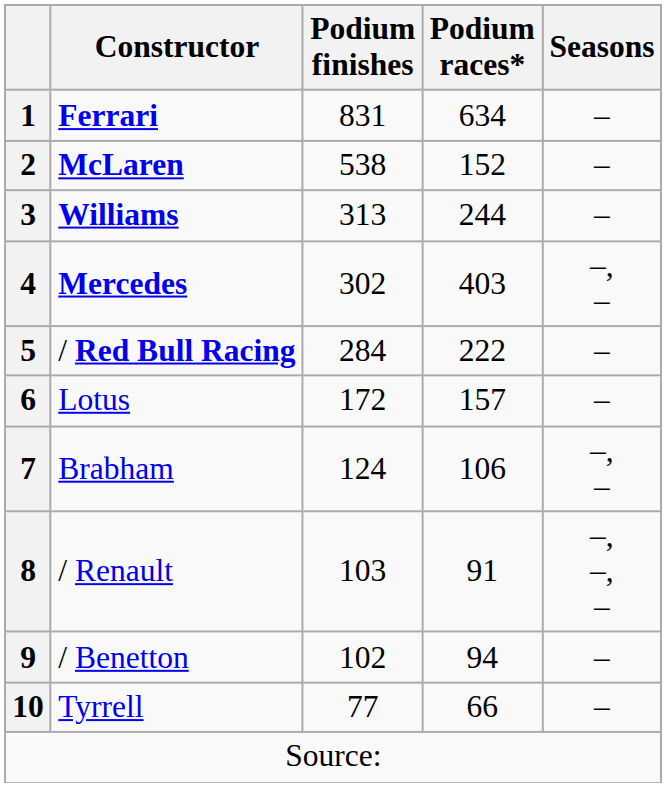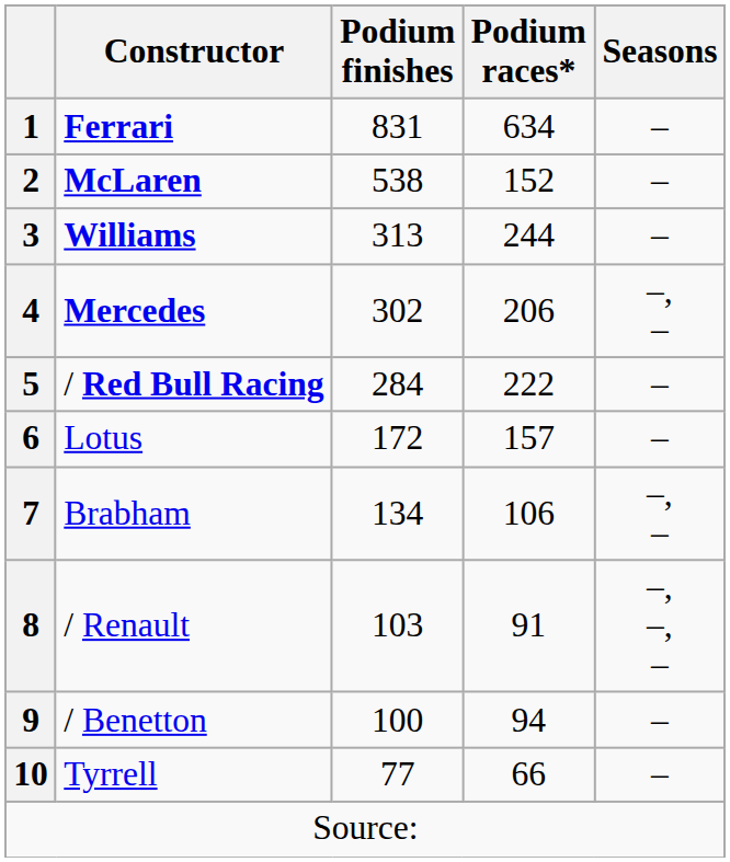 <table class="wikitable">
 <tr>
 <th></th>
 <th>Constructor</th>
 <th>Podium<br>finishes</th>
 <th>Podium<br>races*</th>
 <th>Seasons</th>
 </tr>
 <tr align="center">
 <th>1</th>
 <td align="left"> <strong><a href='#'>Ferrari</a></strong></td>
 <td>831</td>
 <td>634</td>
 <td>–</td>
 </tr>
 <tr align="center">
 <th>2</th>
 <td align="left"> <strong><a href='#'>McLaren</a></strong></td>
 <td>538</td>
 <td>152</td>
 <td>–</td>
 </tr>
 <tr align="center">
 <th>3</th>
 <td align="left"> <strong><a href='#'>Williams</a></strong></td>
 <td>313</td>
 <td>244</td>
 <td>–</td>
 </tr>
 <tr align="center">
 <th>4</th>
 <td align="left"> <strong><a href='#'>Mercedes</a></strong></td>
 <td>302</td>
-<td>403</td>
+<td>206</td>
 <td>–,<br>–</td>
 </tr>
 <tr align="center">
 <th>5</th>
 <td align="left">/ <strong><a href='#'>Red Bull Racing</a></strong></td>
 <td>284</td>
 <td>222</td>
 <td>–</td>
 </tr>
 <tr align="center">
 <th>6</th>
 <td align="left"> <a href='#'>Lotus</a></td>
 <td>172</td>
 <td>157</td>
 <td>–</td>
 </tr>
 <tr align="center">
 <th>7</th>
 <td align="left"> <a href='#'>Brabham</a></td>
-<td>124</td>
+<td>134</td>
 <td>106</td>
 <td>–,<br>–</td>
 </tr>
 <tr align="center">
 <th>8</th>
 <td align="left">/ <a href='#'>Renault</a></td>
 <td>103</td>
 <td>91</td>
 <td>–,<br>–,<br>–</td>
 </tr>
 <tr align="center">
 <th>9</th>
 <td align="left">/ <a href='#'>Benetton</a></td>
-<td>102</td>
+<td>100</td>
 <td>94</td>
 <td>–</td>
 </tr>
 <tr align="center">
 <th>10</th>
 <td align="left"> <a href='#'>Tyrrell</a></td>
 <td>77</td>
 <td>66</td>
 <td>–</td>
 </tr>
 <tr>
 <td colspan=5 align="center">Source:</td>
 </tr>
 </table>
